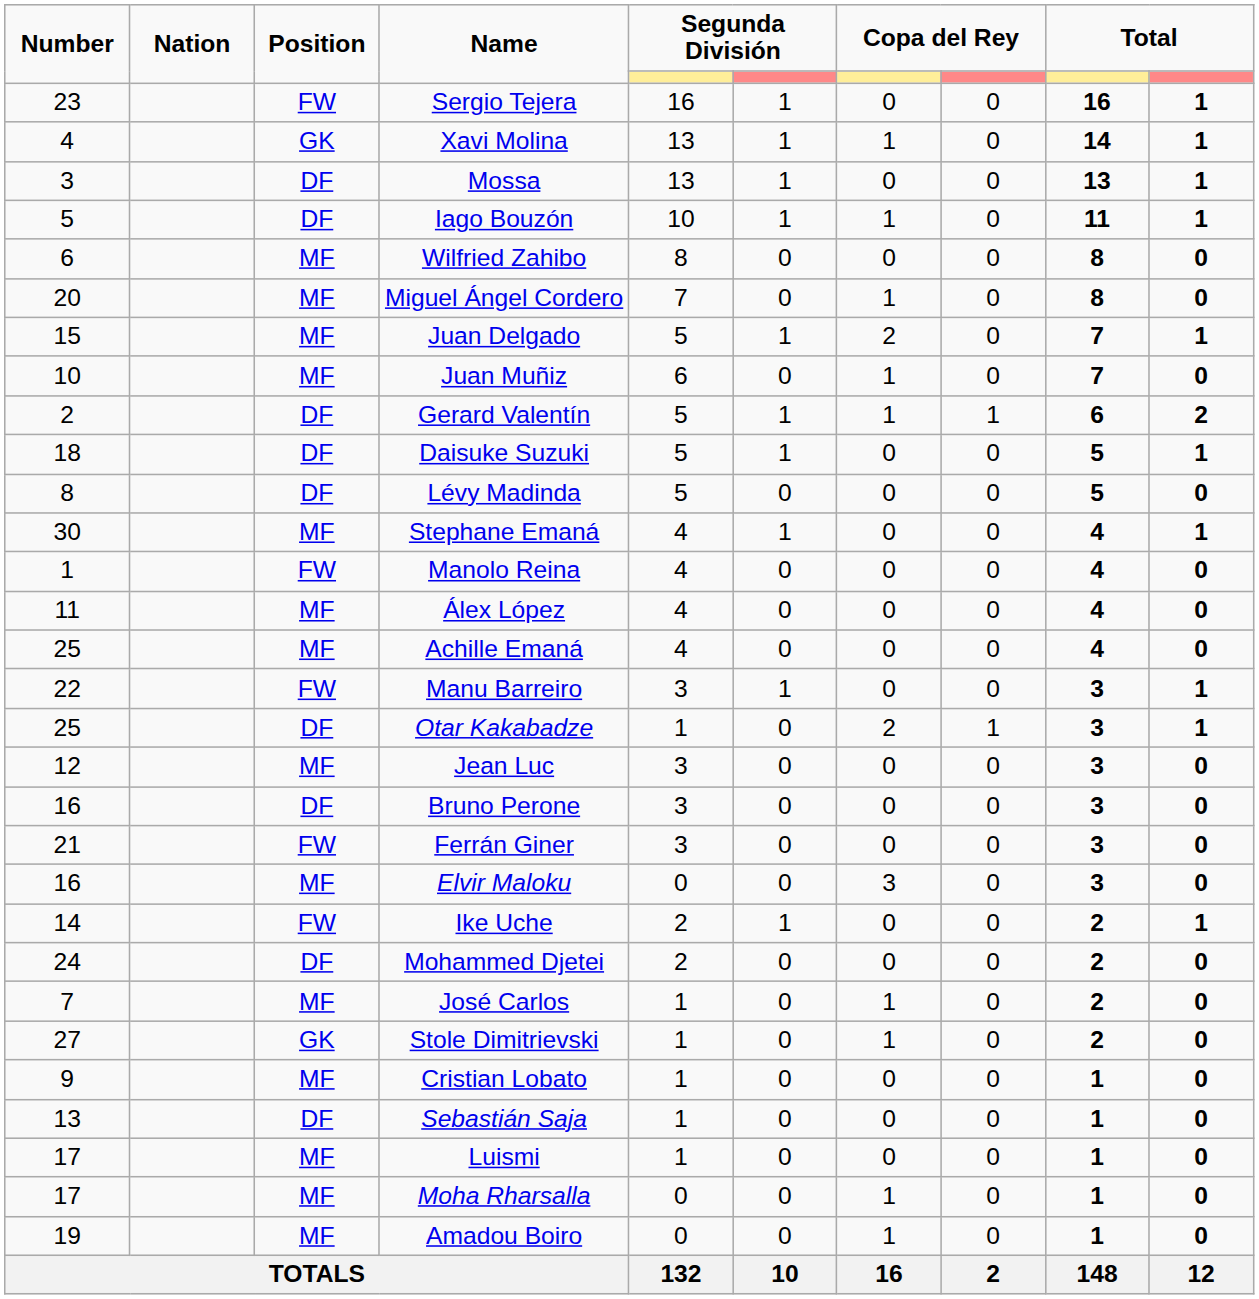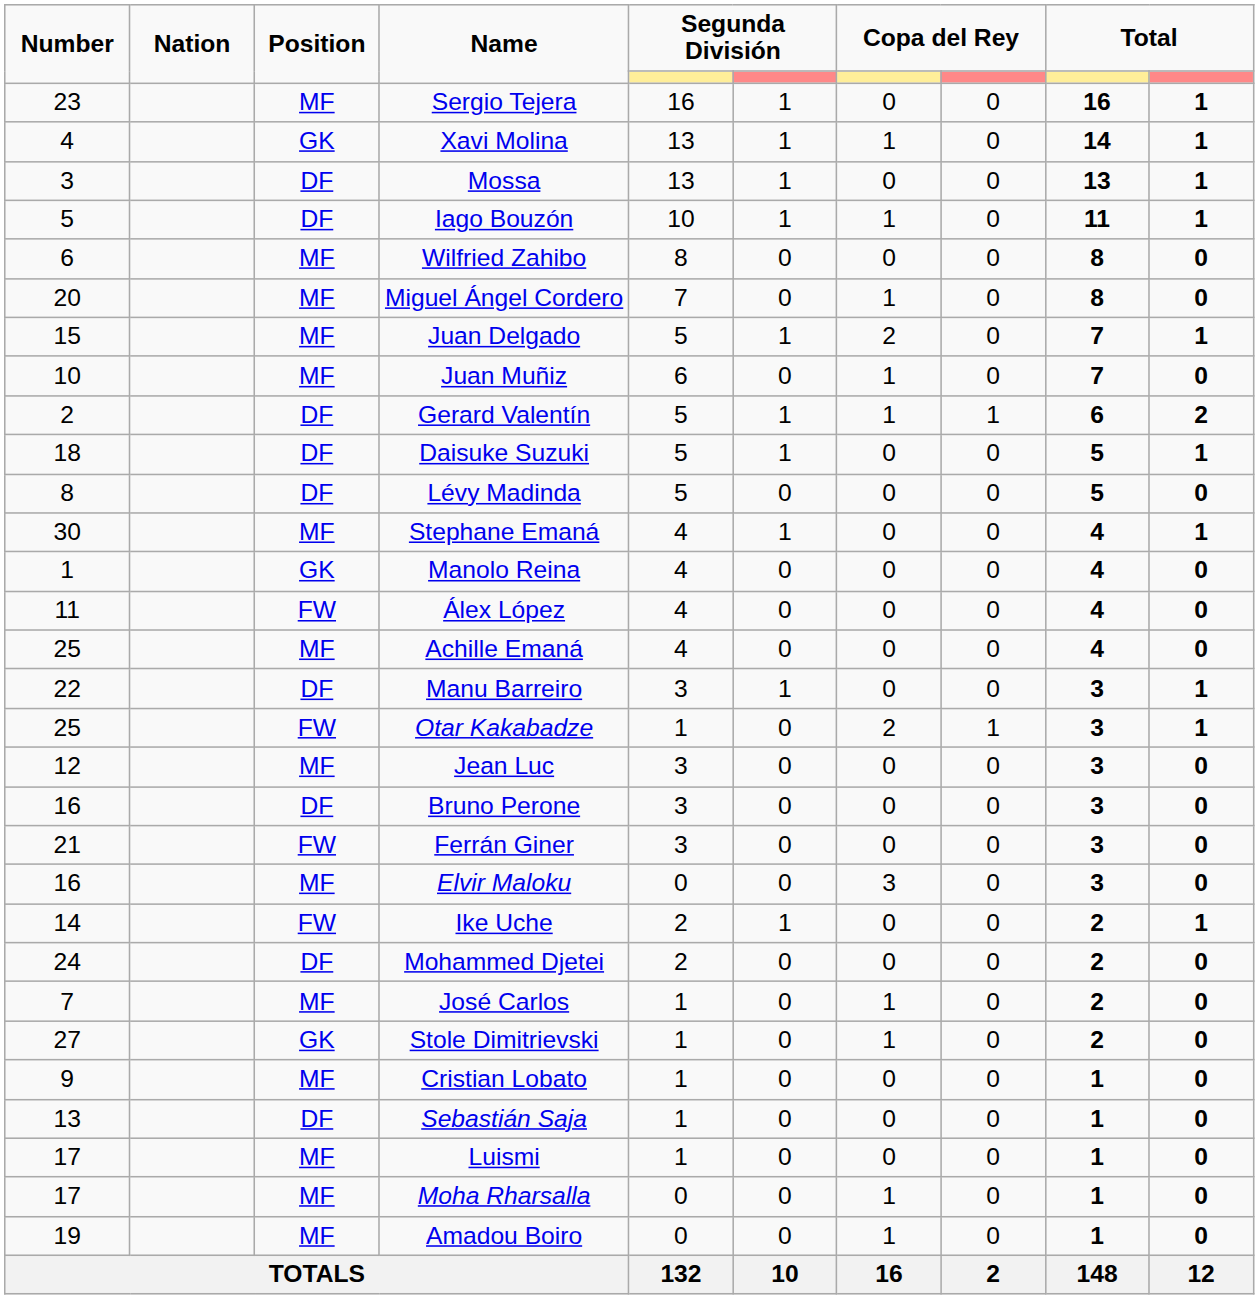 <table class="wikitable" style="text-align:center;">
 <tr style="text-align:center;">
 <td rowspan="2"  style="width:10%; "><strong>Number</strong></td>
 <td rowspan="2"  style="width:10%; "><strong>Nation</strong></td>
 <td rowspan="2"  style="width:10%; "><strong>Position</strong></td>
 <td rowspan="2"  style="width:20%; "><strong>Name</strong></td>
 <td colspan="2"><strong>Segunda División</strong></td>
 <td colspan="2"><strong>Copa del Rey</strong></td>
 <td colspan="2"><strong>Total</strong></td>
 </tr>
 <tr>
 <th style="width:60px; background:#fe9;"></th>
 <th style="width:60px; background:#ff8888;"></th>
 <th style="width:60px; background:#fe9;"></th>
 <th style="width:60px; background:#ff8888;"></th>
 <th style="width:60px; background:#fe9;"></th>
 <th style="width:60px; background:#ff8888;"></th>
 </tr>
 <tr>
 <td>23</td>
 <td></td>
-<td><a href='#'>FW</a></td>
+<td><a href='#'>MF</a></td>
 <td><a href='#'>Sergio Tejera</a></td>
 <td>16</td>
 <td>1</td>
 <td>0</td>
 <td>0</td>
 <td><strong>16</strong></td>
 <td><strong>1</strong></td>
 </tr>
 <tr>
 <td>4</td>
 <td></td>
 <td><a href='#'>GK</a></td>
 <td><a href='#'>Xavi Molina</a></td>
 <td>13</td>
 <td>1</td>
 <td>1</td>
 <td>0</td>
 <td><strong>14</strong></td>
 <td><strong>1</strong></td>
 </tr>
 <tr>
 <td>3</td>
 <td></td>
 <td><a href='#'>DF</a></td>
 <td><a href='#'>Mossa</a></td>
 <td>13</td>
 <td>1</td>
 <td>0</td>
 <td>0</td>
 <td><strong>13</strong></td>
 <td><strong>1</strong></td>
 </tr>
 <tr>
 <td>5</td>
 <td></td>
 <td><a href='#'>DF</a></td>
 <td><a href='#'>Iago Bouzón</a></td>
 <td>10</td>
 <td>1</td>
 <td>1</td>
 <td>0</td>
 <td><strong>11</strong></td>
 <td><strong>1</strong></td>
 </tr>
 <tr>
 <td>6</td>
 <td></td>
 <td><a href='#'>MF</a></td>
 <td><a href='#'>Wilfried Zahibo</a></td>
 <td>8</td>
 <td>0</td>
 <td>0</td>
 <td>0</td>
 <td><strong>8</strong></td>
 <td><strong>0</strong></td>
 </tr>
 <tr>
 <td>20</td>
 <td></td>
 <td><a href='#'>MF</a></td>
 <td><a href='#'>Miguel Ángel Cordero</a></td>
 <td>7</td>
 <td>0</td>
 <td>1</td>
 <td>0</td>
 <td><strong>8</strong></td>
 <td><strong>0</strong></td>
 </tr>
 <tr>
 <td>15</td>
 <td></td>
 <td><a href='#'>MF</a></td>
 <td><a href='#'>Juan Delgado</a></td>
 <td>5</td>
 <td>1</td>
 <td>2</td>
 <td>0</td>
 <td><strong>7</strong></td>
 <td><strong>1</strong></td>
 </tr>
 <tr>
 <td>10</td>
 <td></td>
 <td><a href='#'>MF</a></td>
 <td><a href='#'>Juan Muñiz</a></td>
 <td>6</td>
 <td>0</td>
 <td>1</td>
 <td>0</td>
 <td><strong>7</strong></td>
 <td><strong>0</strong></td>
 </tr>
 <tr>
 <td>2</td>
 <td></td>
 <td><a href='#'>DF</a></td>
 <td><a href='#'>Gerard Valentín</a></td>
 <td>5</td>
 <td>1</td>
 <td>1</td>
 <td>1</td>
 <td><strong>6</strong></td>
 <td><strong>2</strong></td>
 </tr>
 <tr>
 <td>18</td>
 <td></td>
 <td><a href='#'>DF</a></td>
 <td><a href='#'>Daisuke Suzuki</a></td>
 <td>5</td>
 <td>1</td>
 <td>0</td>
 <td>0</td>
 <td><strong>5</strong></td>
 <td><strong>1</strong></td>
 </tr>
 <tr>
 <td>8</td>
 <td></td>
 <td><a href='#'>DF</a></td>
 <td><a href='#'>Lévy Madinda</a></td>
 <td>5</td>
 <td>0</td>
 <td>0</td>
 <td>0</td>
 <td><strong>5</strong></td>
 <td><strong>0</strong></td>
 </tr>
 <tr>
 <td>30</td>
 <td></td>
 <td><a href='#'>MF</a></td>
 <td><a href='#'>Stephane Emaná</a></td>
 <td>4</td>
 <td>1</td>
 <td>0</td>
 <td>0</td>
 <td><strong>4</strong></td>
 <td><strong>1</strong></td>
 </tr>
 <tr>
 <td>1</td>
 <td></td>
-<td><a href='#'>FW</a></td>
+<td><a href='#'>GK</a></td>
 <td><a href='#'>Manolo Reina</a></td>
 <td>4</td>
 <td>0</td>
 <td>0</td>
 <td>0</td>
 <td><strong>4</strong></td>
 <td><strong>0</strong></td>
 </tr>
 <tr>
 <td>11</td>
 <td></td>
-<td><a href='#'>MF</a></td>
+<td><a href='#'>FW</a></td>
 <td><a href='#'>Álex López</a></td>
 <td>4</td>
 <td>0</td>
 <td>0</td>
 <td>0</td>
 <td><strong>4</strong></td>
 <td><strong>0</strong></td>
 </tr>
 <tr>
 <td>25</td>
 <td></td>
 <td><a href='#'>MF</a></td>
 <td><a href='#'>Achille Emaná</a></td>
 <td>4</td>
 <td>0</td>
 <td>0</td>
 <td>0</td>
 <td><strong>4</strong></td>
 <td><strong>0</strong></td>
 </tr>
 <tr>
 <td>22</td>
 <td></td>
-<td><a href='#'>FW</a></td>
+<td><a href='#'>DF</a></td>
 <td><a href='#'>Manu Barreiro</a></td>
 <td>3</td>
 <td>1</td>
 <td>0</td>
 <td>0</td>
 <td><strong>3</strong></td>
 <td><strong>1</strong></td>
 </tr>
 <tr>
 <td>25</td>
 <td></td>
-<td><a href='#'>DF</a></td>
+<td><a href='#'>FW</a></td>
 <td><em><a href='#'>Otar Kakabadze</a></em></td>
 <td>1</td>
 <td>0</td>
 <td>2</td>
 <td>1</td>
 <td><strong>3</strong></td>
 <td><strong>1</strong></td>
 </tr>
 <tr>
 <td>12</td>
 <td></td>
 <td><a href='#'>MF</a></td>
 <td><a href='#'>Jean Luc</a></td>
 <td>3</td>
 <td>0</td>
 <td>0</td>
 <td>0</td>
 <td><strong>3</strong></td>
 <td><strong>0</strong></td>
 </tr>
 <tr>
 <td>16</td>
 <td></td>
 <td><a href='#'>DF</a></td>
 <td><a href='#'>Bruno Perone</a></td>
 <td>3</td>
 <td>0</td>
 <td>0</td>
 <td>0</td>
 <td><strong>3</strong></td>
 <td><strong>0</strong></td>
 </tr>
 <tr>
 <td>21</td>
 <td></td>
 <td><a href='#'>FW</a></td>
 <td><a href='#'>Ferrán Giner</a></td>
 <td>3</td>
 <td>0</td>
 <td>0</td>
 <td>0</td>
 <td><strong>3</strong></td>
 <td><strong>0</strong></td>
 </tr>
 <tr>
 <td>16</td>
 <td></td>
 <td><a href='#'>MF</a></td>
 <td><em><a href='#'>Elvir Maloku</a></em></td>
 <td>0</td>
 <td>0</td>
 <td>3</td>
 <td>0</td>
 <td><strong>3</strong></td>
 <td><strong>0</strong></td>
 </tr>
 <tr>
 <td>14</td>
 <td></td>
 <td><a href='#'>FW</a></td>
 <td><a href='#'>Ike Uche</a></td>
 <td>2</td>
 <td>1</td>
 <td>0</td>
 <td>0</td>
 <td><strong>2</strong></td>
 <td><strong>1</strong></td>
 </tr>
 <tr>
 <td>24</td>
 <td></td>
 <td><a href='#'>DF</a></td>
 <td><a href='#'>Mohammed Djetei</a></td>
 <td>2</td>
 <td>0</td>
 <td>0</td>
 <td>0</td>
 <td><strong>2</strong></td>
 <td><strong>0</strong></td>
 </tr>
 <tr>
 <td>7</td>
 <td></td>
 <td><a href='#'>MF</a></td>
 <td><a href='#'>José Carlos</a></td>
 <td>1</td>
 <td>0</td>
 <td>1</td>
 <td>0</td>
 <td><strong>2</strong></td>
 <td><strong>0</strong></td>
 </tr>
 <tr>
 <td>27</td>
 <td></td>
 <td><a href='#'>GK</a></td>
 <td><a href='#'>Stole Dimitrievski</a></td>
 <td>1</td>
 <td>0</td>
 <td>1</td>
 <td>0</td>
 <td><strong>2</strong></td>
 <td><strong>0</strong></td>
 </tr>
 <tr>
 <td>9</td>
 <td></td>
 <td><a href='#'>MF</a></td>
 <td><a href='#'>Cristian Lobato</a></td>
 <td>1</td>
 <td>0</td>
 <td>0</td>
 <td>0</td>
 <td><strong>1</strong></td>
 <td><strong>0</strong></td>
 </tr>
 <tr>
 <td>13</td>
 <td></td>
 <td><a href='#'>DF</a></td>
 <td><em><a href='#'>Sebastián Saja</a></em></td>
 <td>1</td>
 <td>0</td>
 <td>0</td>
 <td>0</td>
 <td><strong>1</strong></td>
 <td><strong>0</strong></td>
 </tr>
 <tr>
 <td>17</td>
 <td></td>
 <td><a href='#'>MF</a></td>
 <td><a href='#'>Luismi</a></td>
 <td>1</td>
 <td>0</td>
 <td>0</td>
 <td>0</td>
 <td><strong>1</strong></td>
 <td><strong>0</strong></td>
 </tr>
 <tr>
 <td>17</td>
 <td></td>
 <td><a href='#'>MF</a></td>
 <td><em><a href='#'>Moha Rharsalla</a></em></td>
 <td>0</td>
 <td>0</td>
 <td>1</td>
 <td>0</td>
 <td><strong>1</strong></td>
 <td><strong>0</strong></td>
 </tr>
 <tr>
 <td>19</td>
 <td></td>
 <td><a href='#'>MF</a></td>
 <td><a href='#'>Amadou Boiro</a></td>
 <td>0</td>
 <td>0</td>
 <td>1</td>
 <td>0</td>
 <td><strong>1</strong></td>
 <td><strong>0</strong></td>
 </tr>
 <tr>
 <th colspan="4">TOTALS</th>
 <th>132</th>
 <th>10</th>
 <th>16</th>
 <th>2</th>
 <th>148</th>
 <th>12</th>
 </tr>
 </table>
